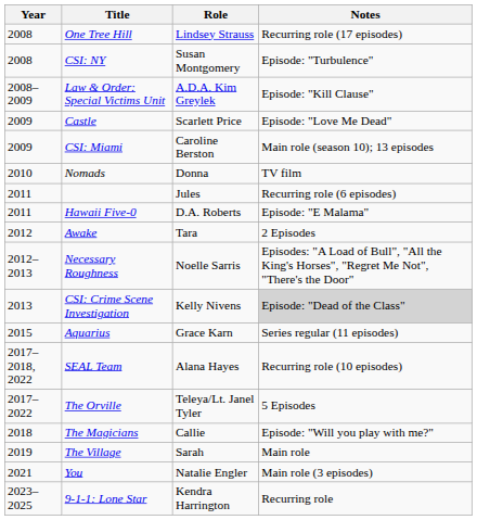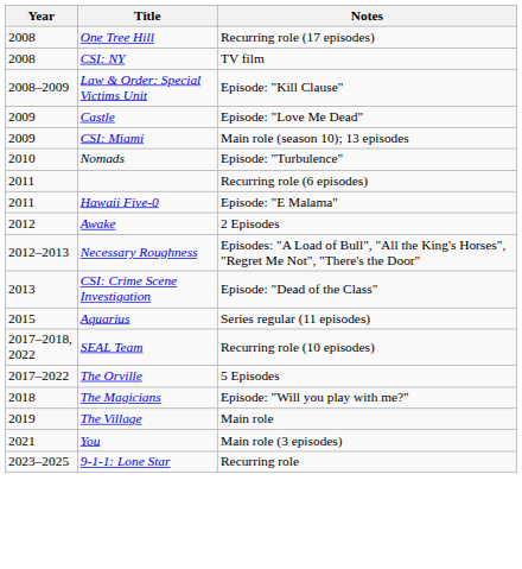 <table class="wikitable sortable">
 <tr>
 <th>Year</th>
 <th>Title</th>
-<th>Role</th>
 <th class="unsortable">Notes</th>
 </tr>
 <tr>
 <td>2008</td>
 <td><em><a href='#'>One Tree Hill</a></em></td>
-<td><a href='#'>Lindsey Strauss</a></td>
 <td>Recurring role (17 episodes)</td>
 </tr>
 <tr>
 <td>2008</td>
 <td><em><a href='#'>CSI: NY</a></em></td>
-<td>Susan Montgomery</td>
-<td>Episode: "Turbulence"</td>
+<td>TV film</td>
 </tr>
 <tr>
 <td>2008–2009</td>
 <td><em><a href='#'>Law & Order: Special Victims Unit</a></em></td>
-<td><a href='#'>A.D.A. Kim Greylek</a></td>
 <td>Episode: "Kill Clause"</td>
 </tr>
 <tr>
 <td>2009</td>
 <td><em><a href='#'>Castle</a></em></td>
-<td>Scarlett Price</td>
 <td>Episode: "Love Me Dead"</td>
 </tr>
 <tr>
 <td>2009</td>
 <td><em><a href='#'>CSI: Miami</a></em></td>
-<td>Caroline Berston</td>
 <td>Main role (season 10); 13 episodes</td>
 </tr>
 <tr>
 <td>2010</td>
 <td><em>Nomads</em></td>
-<td>Donna</td>
-<td>TV film</td>
+<td>Episode: "Turbulence"</td>
 </tr>
 <tr>
 <td>2011</td>
 <td><em></em></td>
-<td>Jules</td>
 <td>Recurring role (6 episodes)</td>
 </tr>
 <tr>
 <td>2011</td>
 <td><em><a href='#'>Hawaii Five-0</a></em></td>
-<td>D.A. Roberts</td>
 <td>Episode: "E Malama"</td>
 </tr>
 <tr>
 <td>2012</td>
 <td><em><a href='#'>Awake</a></em></td>
-<td>Tara</td>
 <td>2 Episodes</td>
 </tr>
 <tr>
 <td>2012–2013</td>
 <td><em><a href='#'>Necessary Roughness</a></em></td>
-<td>Noelle Sarris</td>
 <td>Episodes: "A Load of Bull", "All the King's Horses", "Regret Me Not", "There's the Door"</td>
 </tr>
 <tr>
 <td>2013</td>
 <td><em><a href='#'>CSI: Crime Scene Investigation</a></em></td>
-<td>Kelly Nivens</td>
-<td style="background: lightgrey;">Episode: "Dead of the Class"</td>
+<td>Episode: "Dead of the Class"</td>
 </tr>
 <tr>
 <td>2015</td>
 <td><em><a href='#'>Aquarius</a></em></td>
-<td>Grace Karn</td>
 <td>Series regular (11 episodes)</td>
 </tr>
 <tr>
 <td>2017–2018, 2022</td>
 <td><em><a href='#'>SEAL Team</a></em></td>
-<td>Alana Hayes</td>
 <td>Recurring role (10 episodes)</td>
 </tr>
 <tr>
 <td>2017–2022</td>
 <td><em><a href='#'>The Orville</a></em></td>
-<td>Teleya/Lt. Janel Tyler</td>
 <td>5 Episodes</td>
 </tr>
 <tr>
 <td>2018</td>
 <td><a href='#'><em>The Magicians</em></a></td>
-<td>Callie</td>
 <td>Episode: "Will you play with me?"</td>
 </tr>
 <tr>
 <td>2019</td>
 <td><em><a href='#'>The Village</a></em></td>
-<td>Sarah</td>
 <td>Main role</td>
 </tr>
 <tr>
 <td>2021</td>
 <td><em><a href='#'>You</a></em></td>
-<td>Natalie Engler</td>
 <td>Main role (3 episodes)</td>
 </tr>
 <tr>
 <td>2023–2025</td>
 <td><em><a href='#'>9-1-1: Lone Star</a></em></td>
-<td>Kendra Harrington</td>
 <td>Recurring role</td>
 </tr>
 </table>
